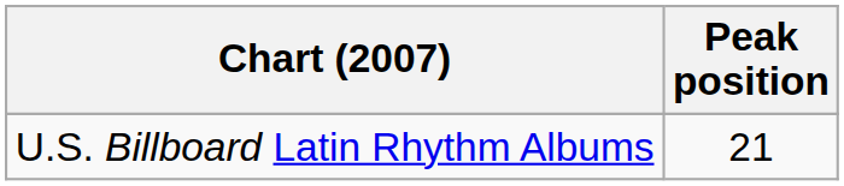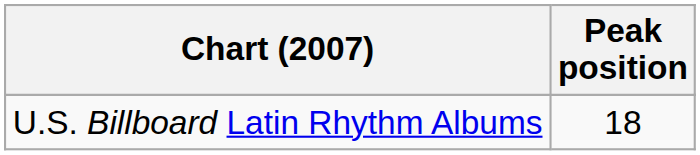 <table class="wikitable">
 <tr>
 <th>Chart (2007)</th>
 <th>Peak<br>position</th>
 </tr>
 <tr>
 </tr>
 <tr>
 <td align="left">U.S. <em>Billboard</em> <a href='#'>Latin Rhythm Albums</a></td>
-<td align="center">21</td>
+<td align="center">18</td>
 </tr>
 </table>
